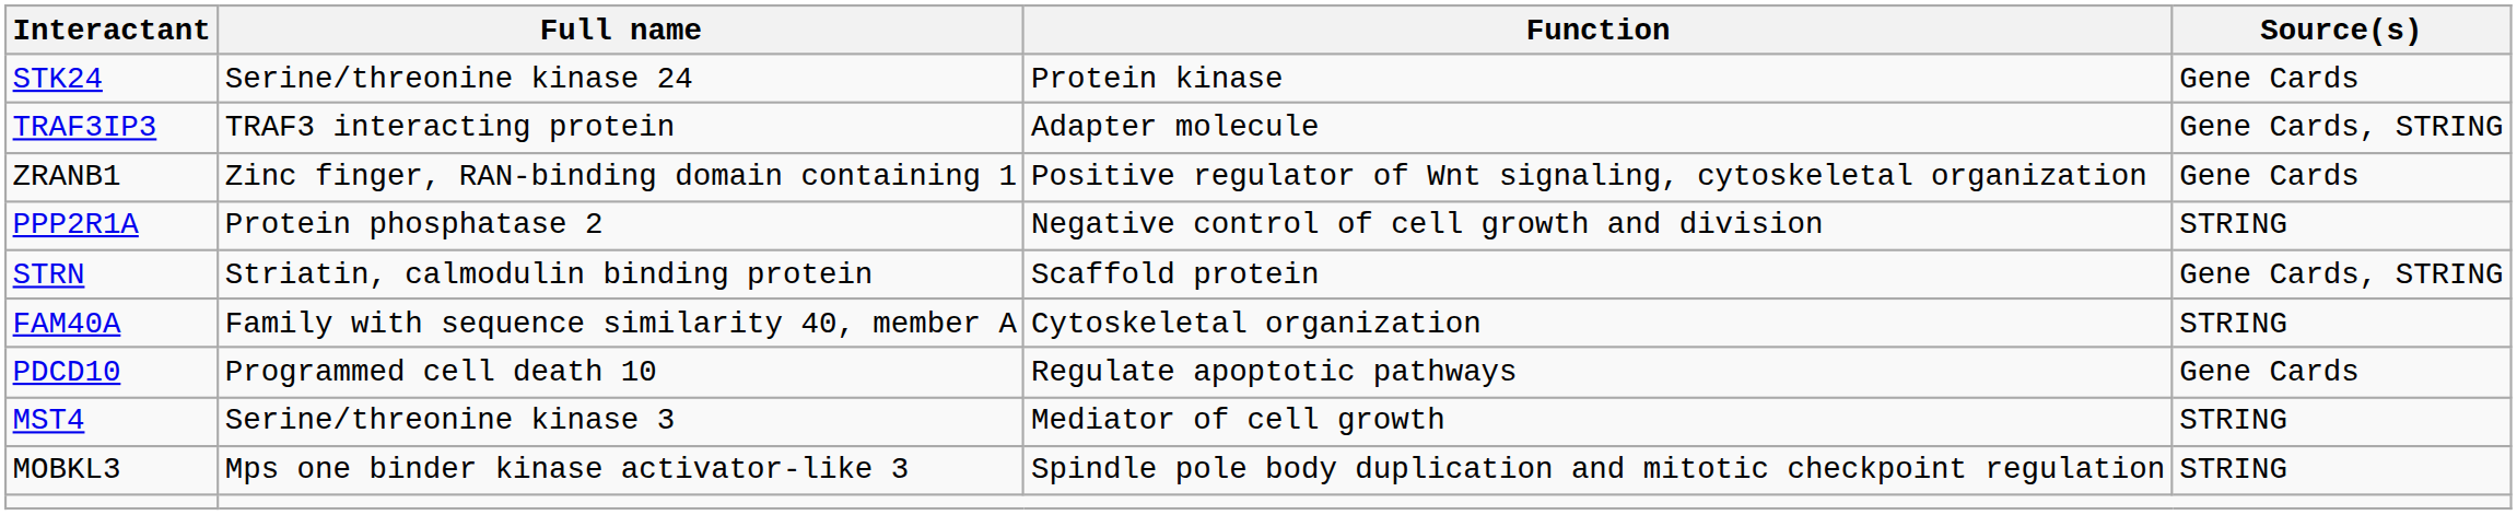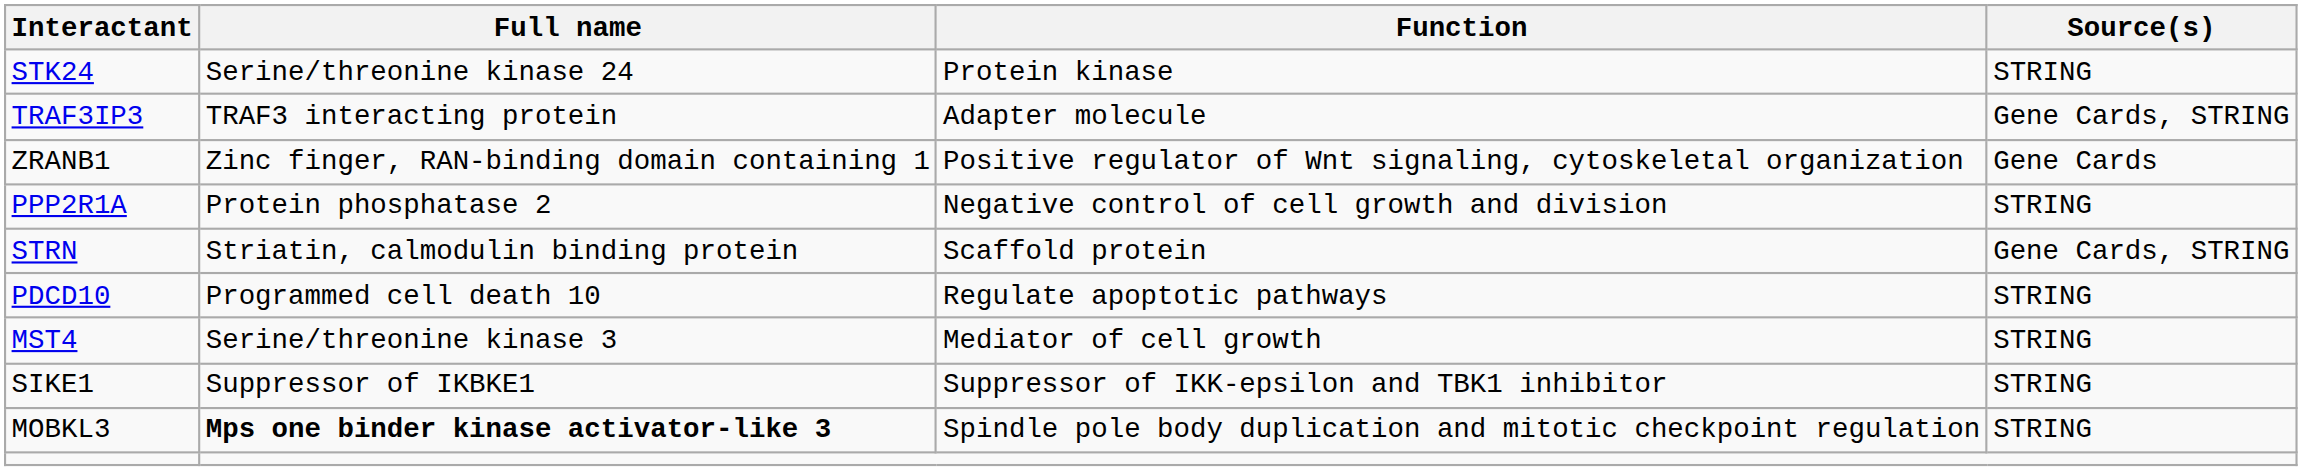 <table class="wikitable">
 <tr>
 <th>Interactant</th>
 <th>Full name</th>
 <th>Function</th>
 <th>Source(s)</th>
 </tr>
 <tr>
 <td><a href='#'>STK24</a></td>
 <td>Serine/threonine kinase 24</td>
 <td>Protein kinase</td>
-<td>Gene Cards</td>
+<td>STRING</td>
 </tr>
 <tr>
 <td><a href='#'>TRAF3IP3</a></td>
 <td>TRAF3 interacting protein</td>
 <td>Adapter molecule</td>
 <td>Gene Cards, STRING</td>
 </tr>
 <tr>
 <td>ZRANB1</td>
 <td>Zinc finger, RAN-binding domain containing 1</td>
 <td>Positive regulator of Wnt signaling, cytoskeletal organization</td>
 <td>Gene Cards</td>
 </tr>
 <tr>
 <td><a href='#'>PPP2R1A</a></td>
 <td>Protein phosphatase 2</td>
 <td>Negative control of cell growth and division</td>
 <td>STRING</td>
 </tr>
 <tr>
 <td><a href='#'>STRN</a></td>
 <td>Striatin, calmodulin binding protein</td>
 <td>Scaffold protein</td>
 <td>Gene Cards, STRING</td>
 </tr>
 <tr>
-<td><a href='#'>FAM40A</a></td>
-<td>Family with sequence similarity 40, member A</td>
-<td>Cytoskeletal organization</td>
-<td>STRING</td>
-</tr>
-<tr>
 <td><a href='#'>PDCD10</a></td>
 <td>Programmed cell death 10</td>
 <td>Regulate apoptotic pathways</td>
-<td>Gene Cards</td>
+<td>STRING</td>
 </tr>
 <tr>
 <td><a href='#'>MST4</a></td>
 <td>Serine/threonine kinase 3</td>
 <td>Mediator of cell growth</td>
 <td>STRING</td>
 </tr>
 <tr>
+<td>SIKE1</td>
+<td>Suppressor of IKBKE1</td>
+<td>Suppressor of IKK-epsilon and TBK1 inhibitor</td>
+<td>STRING</td>
+</tr>
+<tr>
 <td>MOBKL3</td>
-<td>Mps one binder kinase activator-like 3</td>
+<td><strong>Mps one binder kinase activator-like 3</strong></td>
 <td>Spindle pole body duplication and mitotic checkpoint regulation</td>
 <td>STRING</td>
 </tr>
 <tr>
 <td></td>
 </tr>
 </table>
